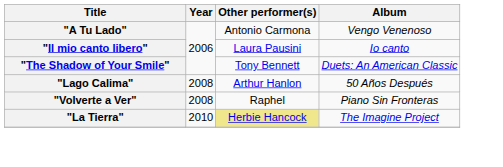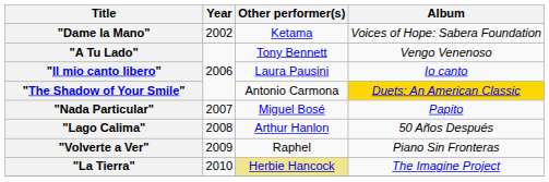 <table class="wikitable plainrowheaders" style="text-align:center;">
 <tr>
 <th scope="col" style="width:16em;">Title</th>
 <th scope="col">Year</th>
 <th scope="col">Other performer(s)</th>
 <th scope="col">Album</th>
 </tr>
 <tr>
+<th scope="row">"Dame la Mano"</th>
+<td>2002</td>
+<td><a href='#'>Ketama</a></td>
+<td><em>Voices of Hope: Sabera Foundation</em></td>
+</tr>
+<tr>
 <th scope="row">"A Tu Lado"</th>
 <td rowspan="3">2006</td>
-<td>Antonio Carmona</td>
+<td><a href='#'>Tony Bennett</a></td>
 <td><em>Vengo Venenoso</em></td>
 </tr>
 <tr>
 <th scope="row">"<a href='#'>Il mio canto libero</a>"</th>
 <td><a href='#'>Laura Pausini</a></td>
 <td><em><a href='#'>Io canto</a></em></td>
 </tr>
 <tr>
 <th scope="row">"<a href='#'>The Shadow of Your Smile</a>"</th>
-<td><a href='#'>Tony Bennett</a></td>
-<td><em><a href='#'>Duets: An American Classic</a></em></td>
+<td>Antonio Carmona</td>
+<td style="background: gold;"><em><a href='#'>Duets: An American Classic</a></em></td>
+</tr>
+<tr>
+<th scope="row">"Nada Particular"</th>
+<td>2007</td>
+<td><a href='#'>Miguel Bosé</a></td>
+<td><em><a href='#'>Papito</a></em></td>
 </tr>
 <tr>
 <th scope="row">"Lago Calima"</th>
 <td>2008</td>
 <td><a href='#'>Arthur Hanlon</a></td>
 <td><em>50 Años Después</em></td>
 </tr>
 <tr>
 <th scope="row">"Volverte a Ver"</th>
-<td>2008</td>
+<td>2009</td>
 <td>Raphel</td>
 <td><em>Piano Sin Fronteras</em></td>
 </tr>
 <tr>
 <th scope="row">"La Tierra"</th>
 <td>2010</td>
 <td style="background: khaki;"><a href='#'>Herbie Hancock</a></td>
 <td><em><a href='#'>The Imagine Project</a></em></td>
 </tr>
 <tr>
 </tr>
 </table>
